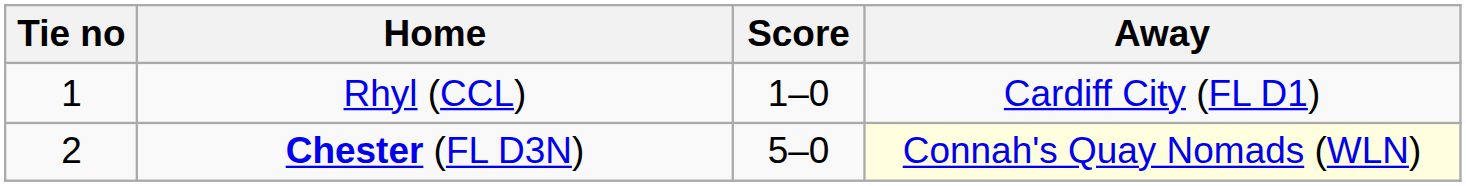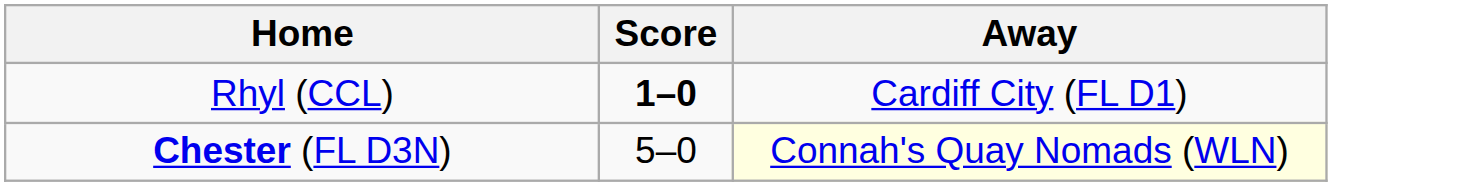 <table class="wikitable" style="text-align:center">
 <tr>
-<th width=50>Tie no</th>
 <th width=250>Home</th>
 <th width=50>Score</th>
 <th width=250>Away</th>
 </tr>
 <tr>
-<td>1</td>
 <td><a href='#'>Rhyl</a> (<a href='#'>CCL</a>)</td>
-<td>1–0</td>
+<td><strong>1–0</strong></td>
 <td><a href='#'>Cardiff City</a> (<a href='#'>FL D1</a>)</td>
 </tr>
 <tr>
-<td>2</td>
 <td><strong><a href='#'>Chester</a></strong> (<a href='#'>FL D3N</a>)</td>
 <td>5–0</td>
 <td style="background: lightyellow;"><a href='#'>Connah's Quay Nomads</a> (<a href='#'>WLN</a>)</td>
 </tr>
 </table>
